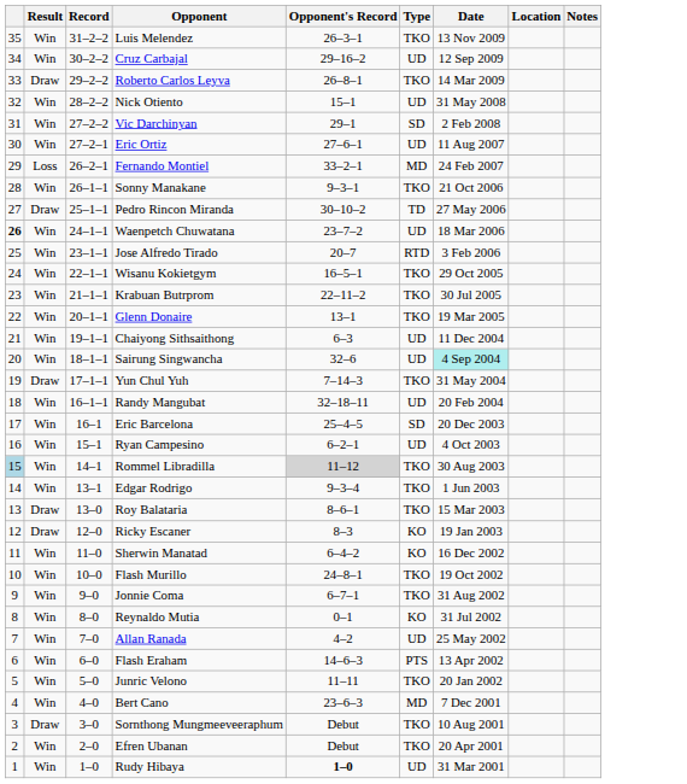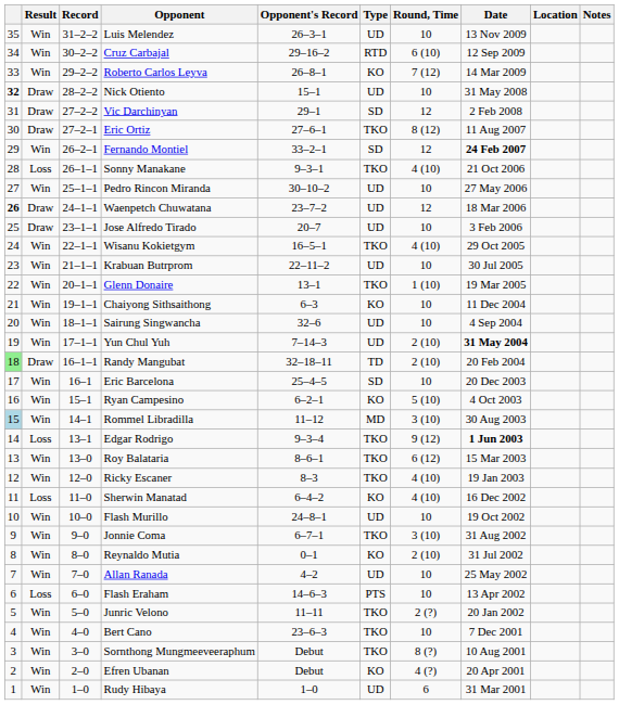 <table class="wikitable" style="text-align:center; font-size:95%">
 <tr>
 <th></th>
 <th>Result</th>
 <th>Record</th>
 <th>Opponent</th>
 <th>Opponent's Record</th>
 <th>Type</th>
+<th>Round, Time</th>
 <th>Date</th>
 <th>Location</th>
 <th>Notes</th>
 </tr>
 <tr>
 <td>35</td>
 <td>Win</td>
 <td>31–2–2</td>
 <td style="text-align:left">Luis Melendez</td>
 <td>26–3–1</td>
-<td>TKO</td>
+<td>UD</td>
+<td>10</td>
 <td>13 Nov 2009</td>
 <td style="text-align:left"></td>
 <td></td>
 </tr>
 <tr>
 <td>34</td>
 <td>Win</td>
 <td>30–2–2</td>
 <td style="text-align:left"><a href='#'>Cruz Carbajal</a></td>
 <td>29–16–2</td>
-<td>UD</td>
+<td>RTD</td>
+<td>6 (10) </td>
 <td>12 Sep 2009</td>
 <td style="text-align:left"></td>
 <td style="text-align:left"></td>
 </tr>
 <tr>
 <td>33</td>
-<td>Draw</td>
+<td>Win</td>
 <td>29–2–2</td>
 <td style="text-align:left"><a href='#'>Roberto Carlos Leyva</a></td>
 <td>26–8–1</td>
-<td>TKO</td>
+<td>KO</td>
+<td>7 (12) </td>
 <td>14 Mar 2009</td>
 <td style="text-align:left"></td>
 <td style="text-align:left"></td>
 </tr>
 <tr>
-<td>32</td>
-<td>Win</td>
+<td><strong>32</strong></td>
+<td>Draw</td>
 <td>28–2–2</td>
 <td style="text-align:left">Nick Otiento</td>
 <td>15–1</td>
 <td>UD</td>
+<td>10</td>
 <td>31 May 2008</td>
 <td style="text-align:left"></td>
 <td></td>
 </tr>
 <tr>
 <td>31</td>
-<td>Win</td>
+<td>Draw</td>
 <td>27–2–2</td>
 <td style="text-align:left"><a href='#'>Vic Darchinyan</a></td>
 <td>29–1</td>
 <td>SD</td>
+<td>12</td>
 <td>2 Feb 2008</td>
 <td style="text-align:left"></td>
 <td style="text-align:left"></td>
 </tr>
 <tr>
 <td>30</td>
-<td>Win</td>
+<td>Draw</td>
 <td>27–2–1</td>
 <td style="text-align:left"><a href='#'>Eric Ortiz</a></td>
 <td>27–6–1</td>
-<td>UD</td>
+<td>TKO</td>
+<td>8 (12) </td>
 <td>11 Aug 2007</td>
 <td style="text-align:left"></td>
 <td style="text-align:left"></td>
 </tr>
 <tr>
 <td>29</td>
-<td>Loss</td>
+<td>Win</td>
 <td>26–2–1</td>
 <td style="text-align:left"><a href='#'>Fernando Montiel</a></td>
 <td>33–2–1</td>
-<td>MD</td>
-<td>24 Feb 2007</td>
+<td>SD</td>
+<td>12</td>
+<td><strong>24 Feb 2007</strong></td>
 <td style="text-align:left"></td>
 <td style="text-align:left"></td>
 </tr>
 <tr>
 <td>28</td>
-<td>Win</td>
+<td>Loss</td>
 <td>26–1–1</td>
 <td style="text-align:left">Sonny Manakane</td>
 <td>9–3–1</td>
 <td>TKO</td>
+<td>4 (10) </td>
 <td>21 Oct 2006</td>
 <td style="text-align:left"></td>
 <td></td>
 </tr>
 <tr>
 <td>27</td>
-<td>Draw</td>
+<td>Win</td>
 <td>25–1–1</td>
 <td style="text-align:left">Pedro Rincon Miranda</td>
 <td>30–10–2</td>
-<td>TD</td>
+<td>UD</td>
+<td>10</td>
 <td>27 May 2006</td>
 <td style="text-align:left"></td>
 <td></td>
 </tr>
 <tr>
 <td><strong>26</strong></td>
-<td>Win</td>
+<td>Draw</td>
 <td>24–1–1</td>
 <td style="text-align:left">Waenpetch Chuwatana</td>
 <td>23–7–2</td>
 <td>UD</td>
+<td>12</td>
 <td>18 Mar 2006</td>
 <td style="text-align:left"></td>
 <td style="text-align:left"></td>
 </tr>
 <tr>
 <td>25</td>
-<td>Win</td>
+<td>Draw</td>
 <td>23–1–1</td>
 <td style="text-align:left">Jose Alfredo Tirado</td>
 <td>20–7</td>
-<td>RTD</td>
+<td>UD</td>
+<td>10</td>
 <td>3 Feb 2006</td>
 <td style="text-align:left"></td>
 <td></td>
 </tr>
 <tr>
 <td>24</td>
 <td>Win</td>
 <td>22–1–1</td>
 <td style="text-align:left">Wisanu Kokietgym</td>
 <td>16–5–1</td>
 <td>TKO</td>
+<td>4 (10) </td>
 <td>29 Oct 2005</td>
 <td style="text-align:left"></td>
 <td style="text-align:left"></td>
 </tr>
 <tr>
 <td>23</td>
 <td>Win</td>
 <td>21–1–1</td>
 <td style="text-align:left">Krabuan Butrprom</td>
 <td>22–11–2</td>
-<td>TKO</td>
+<td>UD</td>
+<td>10</td>
 <td>30 Jul 2005</td>
 <td style="text-align:left"></td>
 <td></td>
 </tr>
 <tr>
 <td>22</td>
 <td>Win</td>
 <td>20–1–1</td>
 <td style="text-align:left"><a href='#'>Glenn Donaire</a></td>
 <td>13–1</td>
 <td>TKO</td>
+<td>1 (10) </td>
 <td>19 Mar 2005</td>
 <td style="text-align:left"></td>
 <td></td>
 </tr>
 <tr>
 <td>21</td>
 <td>Win</td>
 <td>19–1–1</td>
 <td style="text-align:left">Chaiyong Sithsaithong</td>
 <td>6–3</td>
-<td>UD</td>
+<td>KO</td>
+<td>10</td>
 <td>11 Dec 2004</td>
 <td style="text-align:left"></td>
 <td></td>
 </tr>
 <tr>
 <td>20</td>
 <td>Win</td>
 <td>18–1–1</td>
 <td style="text-align:left">Sairung Singwancha</td>
 <td>32–6</td>
 <td>UD</td>
-<td style="background: paleturquoise;">4 Sep 2004</td>
+<td>10</td>
+<td>4 Sep 2004</td>
 <td style="text-align:left"></td>
 <td></td>
 </tr>
 <tr>
 <td>19</td>
-<td>Draw</td>
+<td>Win</td>
 <td>17–1–1</td>
 <td style="text-align:left">Yun Chul Yuh</td>
 <td>7–14–3</td>
-<td>TKO</td>
-<td>31 May 2004</td>
+<td>UD</td>
+<td>2 (10) </td>
+<td><strong>31 May 2004</strong></td>
 <td style="text-align:left"></td>
 <td></td>
 </tr>
 <tr>
-<td>18</td>
-<td>Win</td>
+<td style="background: lightgreen;">18</td>
+<td>Draw</td>
 <td>16–1–1</td>
 <td style="text-align:left">Randy Mangubat</td>
 <td>32–18–11</td>
-<td>UD</td>
+<td>TD</td>
+<td>2 (10) </td>
 <td>20 Feb 2004</td>
 <td style="text-align:left"></td>
 <td></td>
 </tr>
 <tr>
 <td>17</td>
 <td>Win</td>
 <td>16–1</td>
 <td style="text-align:left">Eric Barcelona</td>
 <td>25–4–5</td>
 <td>SD</td>
+<td>10</td>
 <td>20 Dec 2003</td>
 <td style="text-align:left"></td>
 <td></td>
 </tr>
 <tr>
 <td>16</td>
 <td>Win</td>
 <td>15–1</td>
 <td style="text-align:left">Ryan Campesino</td>
 <td>6–2–1</td>
-<td>UD</td>
+<td>KO</td>
+<td>5 (10) </td>
 <td>4 Oct 2003</td>
 <td style="text-align:left"></td>
 <td></td>
 </tr>
 <tr>
 <td style="background: lightblue;">15</td>
 <td>Win</td>
 <td>14–1</td>
 <td style="text-align:left">Rommel Libradilla</td>
-<td style="background: lightgrey;">11–12</td>
-<td>TKO</td>
+<td>11–12</td>
+<td>MD</td>
+<td>3 (10) </td>
 <td>30 Aug 2003</td>
 <td style="text-align:left"></td>
 <td></td>
 </tr>
 <tr>
 <td>14</td>
-<td>Win</td>
+<td>Loss</td>
 <td>13–1</td>
 <td style="text-align:left">Edgar Rodrigo</td>
 <td>9–3–4</td>
 <td>TKO</td>
-<td>1 Jun 2003</td>
+<td>9 (12) </td>
+<td><strong>1 Jun 2003</strong></td>
 <td style="text-align:left"></td>
 <td></td>
 </tr>
 <tr>
 <td>13</td>
-<td>Draw</td>
+<td>Win</td>
 <td>13–0</td>
 <td style="text-align:left">Roy Balataria</td>
 <td>8–6–1</td>
 <td>TKO</td>
+<td>6 (12) </td>
 <td>15 Mar 2003</td>
 <td style="text-align:left"></td>
 <td></td>
 </tr>
 <tr>
 <td>12</td>
-<td>Draw</td>
+<td>Win</td>
 <td>12–0</td>
 <td style="text-align:left">Ricky Escaner</td>
 <td>8–3</td>
-<td>KO</td>
+<td>TKO</td>
+<td>4 (10) </td>
 <td>19 Jan 2003</td>
 <td style="text-align:left"></td>
 <td></td>
 </tr>
 <tr>
 <td>11</td>
-<td>Win</td>
+<td>Loss</td>
 <td>11–0</td>
 <td style="text-align:left">Sherwin Manatad</td>
 <td>6–4–2</td>
 <td>KO</td>
+<td>4 (10) </td>
 <td>16 Dec 2002</td>
 <td style="text-align:left"></td>
 <td></td>
 </tr>
 <tr>
 <td>10</td>
 <td>Win</td>
 <td>10–0</td>
 <td style="text-align:left">Flash Murillo</td>
 <td>24–8–1</td>
-<td>TKO</td>
+<td>UD</td>
+<td>10</td>
 <td>19 Oct 2002</td>
 <td style="text-align:left"></td>
 <td></td>
 </tr>
 <tr>
 <td>9</td>
 <td>Win</td>
 <td>9–0</td>
 <td style="text-align:left">Jonnie Coma</td>
 <td>6–7–1</td>
 <td>TKO</td>
+<td>3 (10) </td>
 <td>31 Aug 2002</td>
 <td style="text-align:left"></td>
 <td></td>
 </tr>
 <tr>
 <td>8</td>
 <td>Win</td>
 <td>8–0</td>
 <td style="text-align:left">Reynaldo Mutia</td>
 <td>0–1</td>
 <td>KO</td>
+<td>2 (10) </td>
 <td>31 Jul 2002</td>
 <td style="text-align:left"></td>
 <td></td>
 </tr>
 <tr>
 <td>7</td>
 <td>Win</td>
 <td>7–0</td>
 <td style="text-align:left"><a href='#'>Allan Ranada</a></td>
 <td>4–2</td>
 <td>UD</td>
+<td>10</td>
 <td>25 May 2002</td>
 <td style="text-align:left"></td>
 <td></td>
 </tr>
 <tr>
 <td>6</td>
-<td>Win</td>
+<td>Loss</td>
 <td>6–0</td>
 <td style="text-align:left">Flash Eraham</td>
 <td>14–6–3</td>
 <td>PTS</td>
+<td>10</td>
 <td>13 Apr 2002</td>
 <td style="text-align:left"></td>
 <td></td>
 </tr>
 <tr>
 <td>5</td>
 <td>Win</td>
 <td>5–0</td>
 <td style="text-align:left">Junric Velono</td>
 <td>11–11</td>
 <td>TKO</td>
+<td>2 (?) </td>
 <td>20 Jan 2002</td>
 <td style="text-align:left"></td>
 <td></td>
 </tr>
 <tr>
 <td>4</td>
 <td>Win</td>
 <td>4–0</td>
 <td style="text-align:left">Bert Cano</td>
 <td>23–6–3</td>
-<td>MD</td>
+<td>TKO</td>
+<td>10</td>
 <td>7 Dec 2001</td>
 <td style="text-align:left"></td>
 <td></td>
 </tr>
 <tr>
 <td>3</td>
-<td>Draw</td>
+<td>Win</td>
 <td>3–0</td>
 <td style="text-align:left">Sornthong Mungmeeveeraphum</td>
 <td>Debut</td>
 <td>TKO</td>
+<td>8 (?) </td>
 <td>10 Aug 2001</td>
 <td style="text-align:left"></td>
 <td style="text-align:left"></td>
 </tr>
 <tr>
 <td>2</td>
 <td>Win</td>
 <td>2–0</td>
 <td style="text-align:left">Efren Ubanan</td>
 <td>Debut</td>
-<td>TKO</td>
+<td>KO</td>
+<td>4 (?) </td>
 <td>20 Apr 2001</td>
 <td style="text-align:left"></td>
 <td></td>
 </tr>
 <tr>
 <td>1</td>
 <td>Win</td>
 <td>1–0</td>
 <td style="text-align:left">Rudy Hibaya</td>
-<td><strong>1–0</strong></td>
+<td>1–0</td>
 <td>UD</td>
+<td>6</td>
 <td>31 Mar 2001</td>
 <td style="text-align:left"></td>
 <td style="text-align:left"></td>
 </tr>
 </table>
